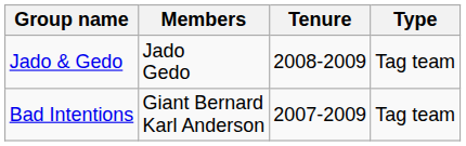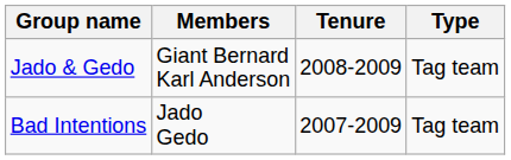 <table class="wikitable">
 <tr>
 <th>Group name</th>
 <th>Members</th>
 <th>Tenure</th>
 <th>Type</th>
 </tr>
 <tr>
 <td><a href='#'>Jado & Gedo</a></td>
-<td>Jado<br>Gedo</td>
+<td>Giant Bernard<br>Karl Anderson</td>
 <td>2008-2009</td>
 <td>Tag team</td>
 </tr>
 <tr>
 <td><a href='#'>Bad Intentions</a></td>
-<td>Giant Bernard<br>Karl Anderson</td>
+<td>Jado<br>Gedo</td>
 <td>2007-2009</td>
 <td>Tag team</td>
 </tr>
 </table>
